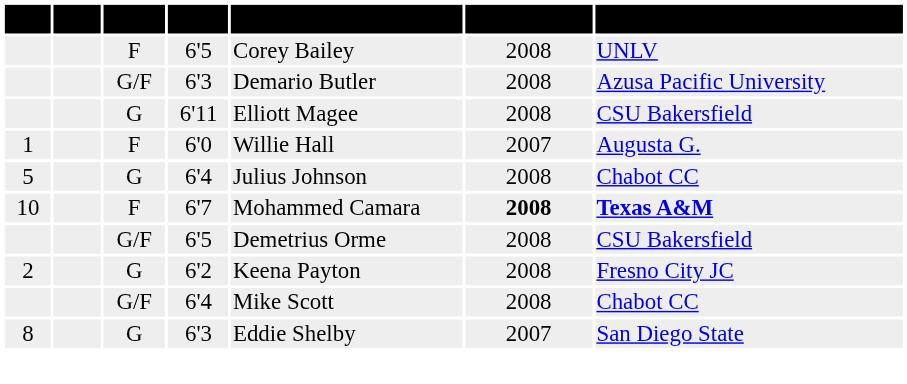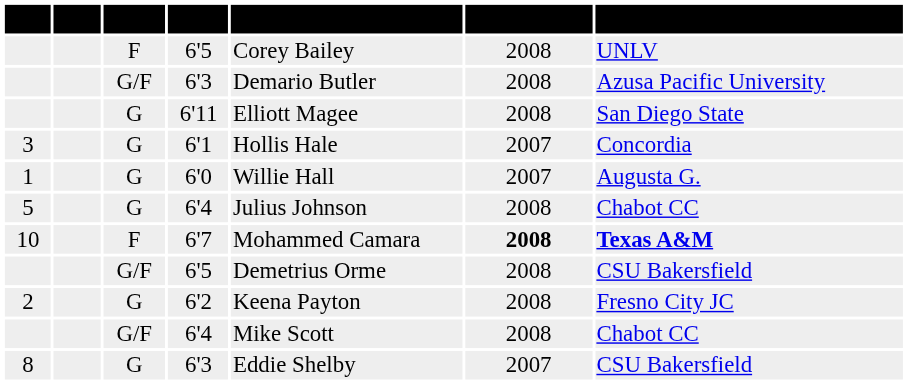 <table width=50%>
 <tr bgcolor="#000000">
 <th width=3%><span>#</span></th>
 <td width=3%></td>
 <th width=3%><span>Pos.</span></th>
 <th width=3%><span>Ht.</span></th>
 <th width=15%><span>Player</span></th>
 <th width=5%><span>Acquired</span></th>
 <th width=20%><span>College</span></th>
 </tr>
 <tr bgcolor="#eeeeee">
 <td align=center></td>
 <td align=center></td>
 <td align=center>F</td>
 <td align=center>6'5</td>
 <td>Corey Bailey</td>
 <td align=center>2008</td>
 <td><a href='#'>UNLV</a></td>
 </tr>
 <tr bgcolor="#eeeeee">
 <td align=center></td>
 <td align=center></td>
 <td align=center>G/F</td>
 <td align=center>6'3</td>
 <td>Demario Butler</td>
 <td align=center>2008</td>
 <td><a href='#'>Azusa Pacific University</a></td>
 </tr>
 <tr bgcolor="#eeeeee">
 <td align=center></td>
 <td align=center></td>
 <td align=center>G</td>
 <td align=center>6'11</td>
 <td>Elliott Magee</td>
 <td align=center>2008</td>
-<td><a href='#'>CSU Bakersfield</a></td>
+<td><a href='#'>San Diego State</a></td>
+</tr>
+<tr bgcolor="#eeeeee">
+<td align=center>3</td>
+<td align=center></td>
+<td align=center>G</td>
+<td align=center>6'1</td>
+<td>Hollis Hale</td>
+<td align=center>2007</td>
+<td><a href='#'>Concordia</a></td>
 </tr>
 <tr bgcolor="#eeeeee">
 <td align=center>1</td>
 <td align=center></td>
-<td align=center>F</td>
+<td align=center>G</td>
 <td align=center>6'0</td>
 <td>Willie Hall</td>
 <td align=center>2007</td>
 <td><a href='#'>Augusta G.</a></td>
 </tr>
 <tr bgcolor="#eeeeee">
 <td align=center>5</td>
 <td align=center></td>
 <td align=center>G</td>
 <td align=center>6'4</td>
 <td>Julius Johnson</td>
 <td align=center>2008</td>
 <td><a href='#'>Chabot CC</a></td>
 </tr>
 <tr bgcolor="#eeeeee">
 <td align=center>10</td>
 <td align=center></td>
 <td align=center>F</td>
 <td align=center>6'7</td>
 <td>Mohammed Camara</td>
 <td align=center><strong>2008</strong></td>
 <td><strong><a href='#'>Texas A&M</a></strong></td>
 </tr>
 <tr bgcolor="#eeeeee">
 <td align=center></td>
 <td align=center></td>
 <td align=center>G/F</td>
 <td align=center>6'5</td>
 <td>Demetrius Orme</td>
 <td align=center>2008</td>
 <td><a href='#'>CSU Bakersfield</a></td>
 </tr>
 <tr bgcolor="#eeeeee">
 <td align=center>2</td>
 <td align=center></td>
 <td align=center>G</td>
 <td align=center>6'2</td>
 <td>Keena Payton</td>
 <td align=center>2008</td>
 <td><a href='#'>Fresno City JC</a></td>
 </tr>
 <tr bgcolor="#eeeeee">
 <td align=center></td>
 <td align=center></td>
 <td align=center>G/F</td>
 <td align=center>6'4</td>
 <td>Mike Scott</td>
 <td align=center>2008</td>
 <td><a href='#'>Chabot CC</a></td>
 </tr>
 <tr bgcolor="#eeeeee">
 <td align=center>8</td>
 <td align=center></td>
 <td align=center>G</td>
 <td align=center>6'3</td>
 <td>Eddie Shelby</td>
 <td align=center>2007</td>
-<td><a href='#'>San Diego State</a></td>
+<td><a href='#'>CSU Bakersfield</a></td>
 </tr>
 </table>
